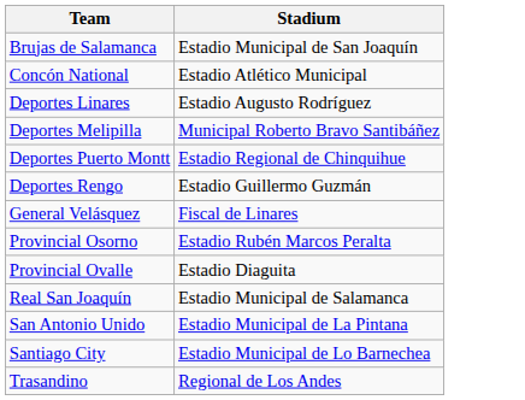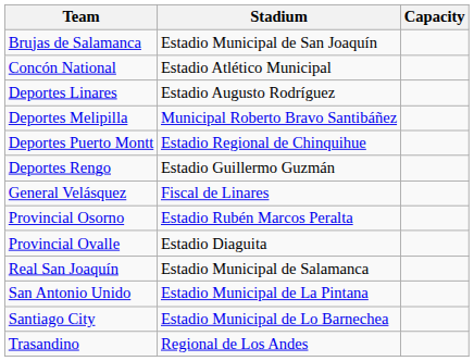 <table class="wikitable sortable" style="text-align: left;">
 <tr>
 <th>Team</th>
 <th>Stadium</th>
+<th>Capacity</th>
 </tr>
 <tr>
 <td><a href='#'>Brujas de Salamanca</a></td>
 <td>Estadio Municipal de San Joaquín</td>
+<td></td>
 </tr>
 <tr>
 <td><a href='#'>Concón National</a></td>
 <td>Estadio Atlético Municipal</td>
+<td></td>
 </tr>
 <tr>
 <td><a href='#'>Deportes Linares</a></td>
 <td>Estadio Augusto Rodríguez</td>
+<td></td>
 </tr>
 <tr>
 <td><a href='#'>Deportes Melipilla</a></td>
 <td><a href='#'>Municipal Roberto Bravo Santibáñez</a></td>
+<td></td>
 </tr>
 <tr>
 <td><a href='#'>Deportes Puerto Montt</a></td>
 <td><a href='#'>Estadio Regional de Chinquihue</a></td>
+<td></td>
 </tr>
 <tr>
 <td><a href='#'>Deportes Rengo</a></td>
 <td>Estadio Guillermo Guzmán</td>
+<td></td>
 </tr>
 <tr>
 <td><a href='#'>General Velásquez</a></td>
 <td><a href='#'>Fiscal de Linares</a></td>
+<td></td>
 </tr>
 <tr>
 <td><a href='#'>Provincial Osorno</a></td>
 <td><a href='#'>Estadio Rubén Marcos Peralta</a></td>
+<td></td>
 </tr>
 <tr>
 <td><a href='#'>Provincial Ovalle</a></td>
 <td>Estadio Diaguita</td>
+<td></td>
 </tr>
 <tr>
 <td><a href='#'>Real San Joaquín</a></td>
 <td>Estadio Municipal de Salamanca</td>
+<td></td>
 </tr>
 <tr>
 <td><a href='#'>San Antonio Unido</a></td>
 <td><a href='#'>Estadio Municipal de La Pintana</a></td>
+<td></td>
 </tr>
 <tr>
 <td><a href='#'>Santiago City</a></td>
 <td><a href='#'>Estadio Municipal de Lo Barnechea</a></td>
+<td></td>
 </tr>
 <tr>
 <td><a href='#'>Trasandino</a></td>
 <td><a href='#'>Regional de Los Andes</a></td>
+<td></td>
 </tr>
 </table>
